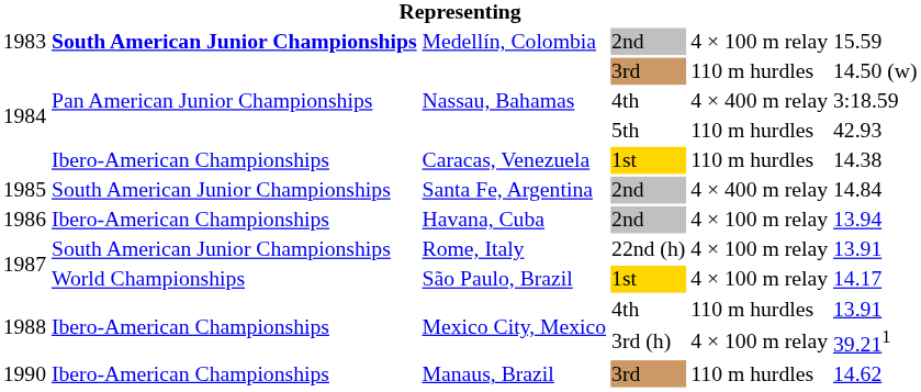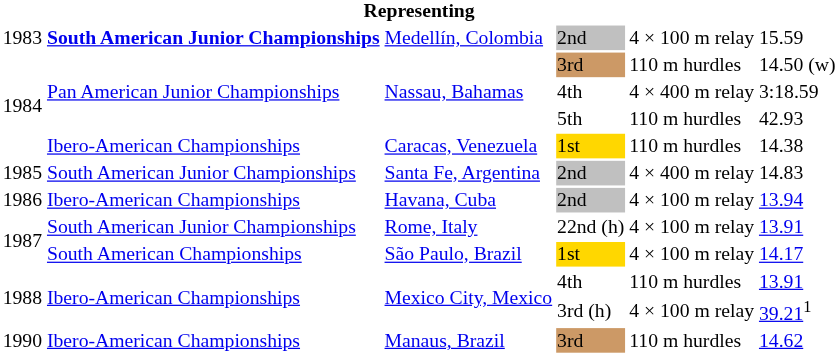 <table>
 <tr>
 <th colspan=6>Representing </th>
 </tr>
 <tr>
 <td>1983</td>
 <td><strong><a href='#'>South American Junior Championships</a></strong></td>
 <td><a href='#'>Medellín, Colombia</a></td>
 <td bgcolor=silver>2nd</td>
 <td>4 × 100 m relay</td>
 <td>15.59</td>
 </tr>
 <tr>
 <td rowspan=4>1984</td>
 <td rowspan=3><a href='#'>Pan American Junior Championships</a></td>
 <td rowspan=3><a href='#'>Nassau, Bahamas</a></td>
 <td bgcolor=cc9966>3rd</td>
 <td>110 m hurdles</td>
 <td>14.50 (w)</td>
 </tr>
 <tr>
 <td>4th</td>
 <td>4 × 400 m relay</td>
 <td>3:18.59</td>
 </tr>
 <tr>
 <td>5th</td>
 <td>110 m hurdles</td>
 <td>42.93</td>
 </tr>
 <tr>
 <td><a href='#'>Ibero-American Championships</a></td>
 <td><a href='#'>Caracas, Venezuela</a></td>
 <td bgcolor=gold>1st</td>
 <td>110 m hurdles</td>
 <td>14.38</td>
 </tr>
 <tr>
 <td>1985</td>
 <td><a href='#'>South American Junior Championships</a></td>
 <td><a href='#'>Santa Fe, Argentina</a></td>
 <td bgcolor=silver>2nd</td>
 <td>4 × 400 m relay</td>
-<td>14.84</td>
+<td>14.83</td>
 </tr>
 <tr>
 <td>1986</td>
 <td><a href='#'>Ibero-American Championships</a></td>
 <td><a href='#'>Havana, Cuba</a></td>
 <td bgcolor=silver>2nd</td>
 <td>4 × 100 m relay</td>
 <td><a href='#'>13.94</a></td>
 </tr>
 <tr>
 <td rowspan=2>1987</td>
 <td><a href='#'>South American Junior Championships</a></td>
 <td><a href='#'>Rome, Italy</a></td>
 <td>22nd (h)</td>
 <td>4 × 100 m relay</td>
 <td><a href='#'>13.91</a></td>
 </tr>
 <tr>
-<td><a href='#'>World Championships</a></td>
+<td><a href='#'>South American Championships</a></td>
 <td><a href='#'>São Paulo, Brazil</a></td>
 <td bgcolor=gold>1st</td>
 <td>4 × 100 m relay</td>
 <td><a href='#'>14.17</a></td>
 </tr>
 <tr>
 <td rowspan=2>1988</td>
 <td rowspan=2><a href='#'>Ibero-American Championships</a></td>
 <td rowspan=2><a href='#'>Mexico City, Mexico</a></td>
 <td>4th</td>
 <td>110 m hurdles</td>
 <td><a href='#'>13.91</a></td>
 </tr>
 <tr>
 <td>3rd (h)</td>
 <td>4 × 100 m relay</td>
 <td><a href='#'>39.21</a><sup>1</sup></td>
 </tr>
 <tr>
 <td>1990</td>
 <td><a href='#'>Ibero-American Championships</a></td>
 <td><a href='#'>Manaus, Brazil</a></td>
 <td bgcolor=cc9966>3rd</td>
 <td>110 m hurdles</td>
 <td><a href='#'>14.62</a></td>
 </tr>
 </table>
